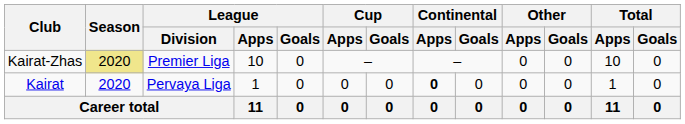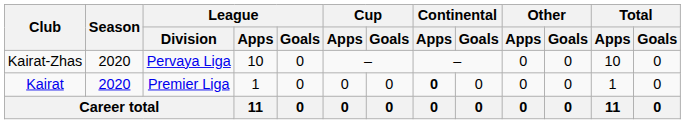 <table class="wikitable" style="text-align: center">
 <tr>
 <th rowspan="2">Club</th>
 <th rowspan="2">Season</th>
 <th colspan="3">League</th>
 <th colspan="2">Cup</th>
 <th colspan="2">Continental</th>
 <th colspan="2">Other</th>
 <th colspan="2">Total</th>
 </tr>
 <tr>
 <th>Division</th>
 <th>Apps</th>
 <th>Goals</th>
 <th>Apps</th>
 <th>Goals</th>
 <th>Apps</th>
 <th>Goals</th>
 <th>Apps</th>
 <th>Goals</th>
 <th>Apps</th>
 <th>Goals</th>
 </tr>
 <tr>
 <td>Kairat-Zhas</td>
-<td style="background: khaki;">2020</td>
-<td><a href='#'>Premier Liga</a></td>
+<td>2020</td>
+<td><a href='#'>Pervaya Liga</a></td>
 <td>10</td>
 <td>0</td>
 <td colspan="2">–</td>
 <td colspan="2">–</td>
 <td>0</td>
 <td>0</td>
 <td>10</td>
 <td>0</td>
 </tr>
 <tr>
 <td><a href='#'>Kairat</a></td>
 <td><a href='#'>2020</a></td>
-<td><a href='#'>Pervaya Liga</a></td>
+<td><a href='#'>Premier Liga</a></td>
 <td>1</td>
 <td>0</td>
 <td>0</td>
 <td>0</td>
 <td><strong>0</strong></td>
 <td>0</td>
 <td>0</td>
 <td>0</td>
 <td>1</td>
 <td>0</td>
 </tr>
 <tr>
 <th colspan=3>Career total</th>
 <th>11</th>
 <th>0</th>
 <th>0</th>
 <th>0</th>
 <th>0</th>
 <th>0</th>
 <th>0</th>
 <th>0</th>
 <th>11</th>
 <th>0</th>
 </tr>
 </table>
